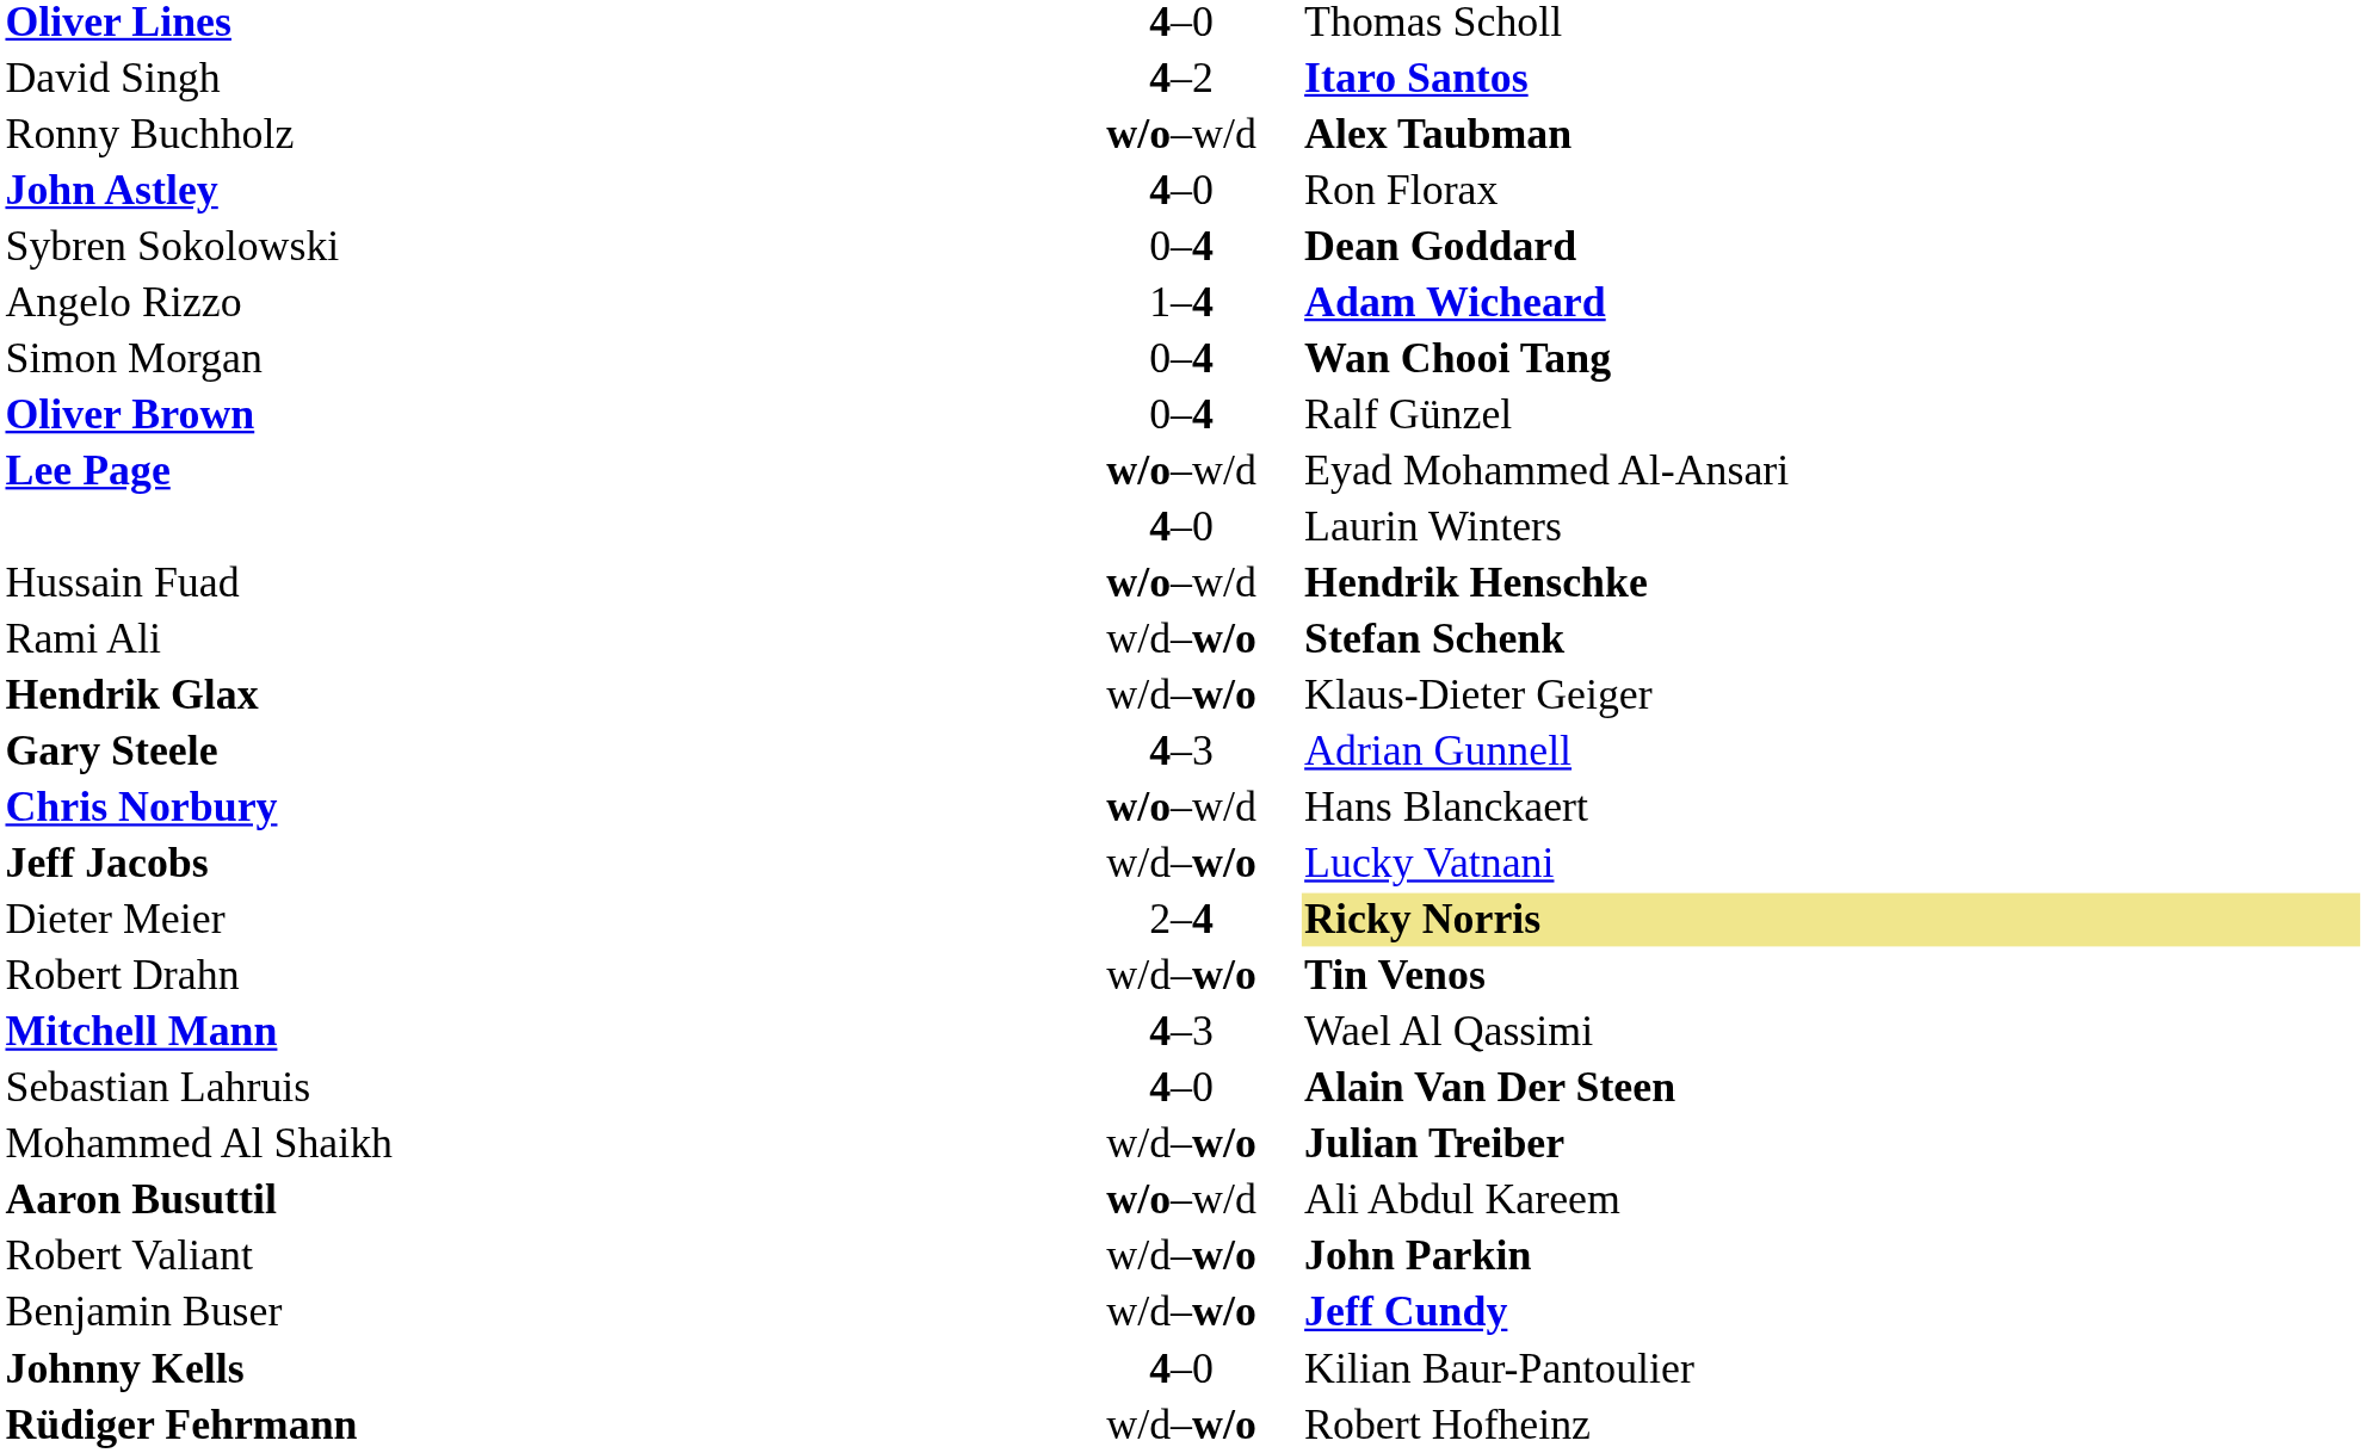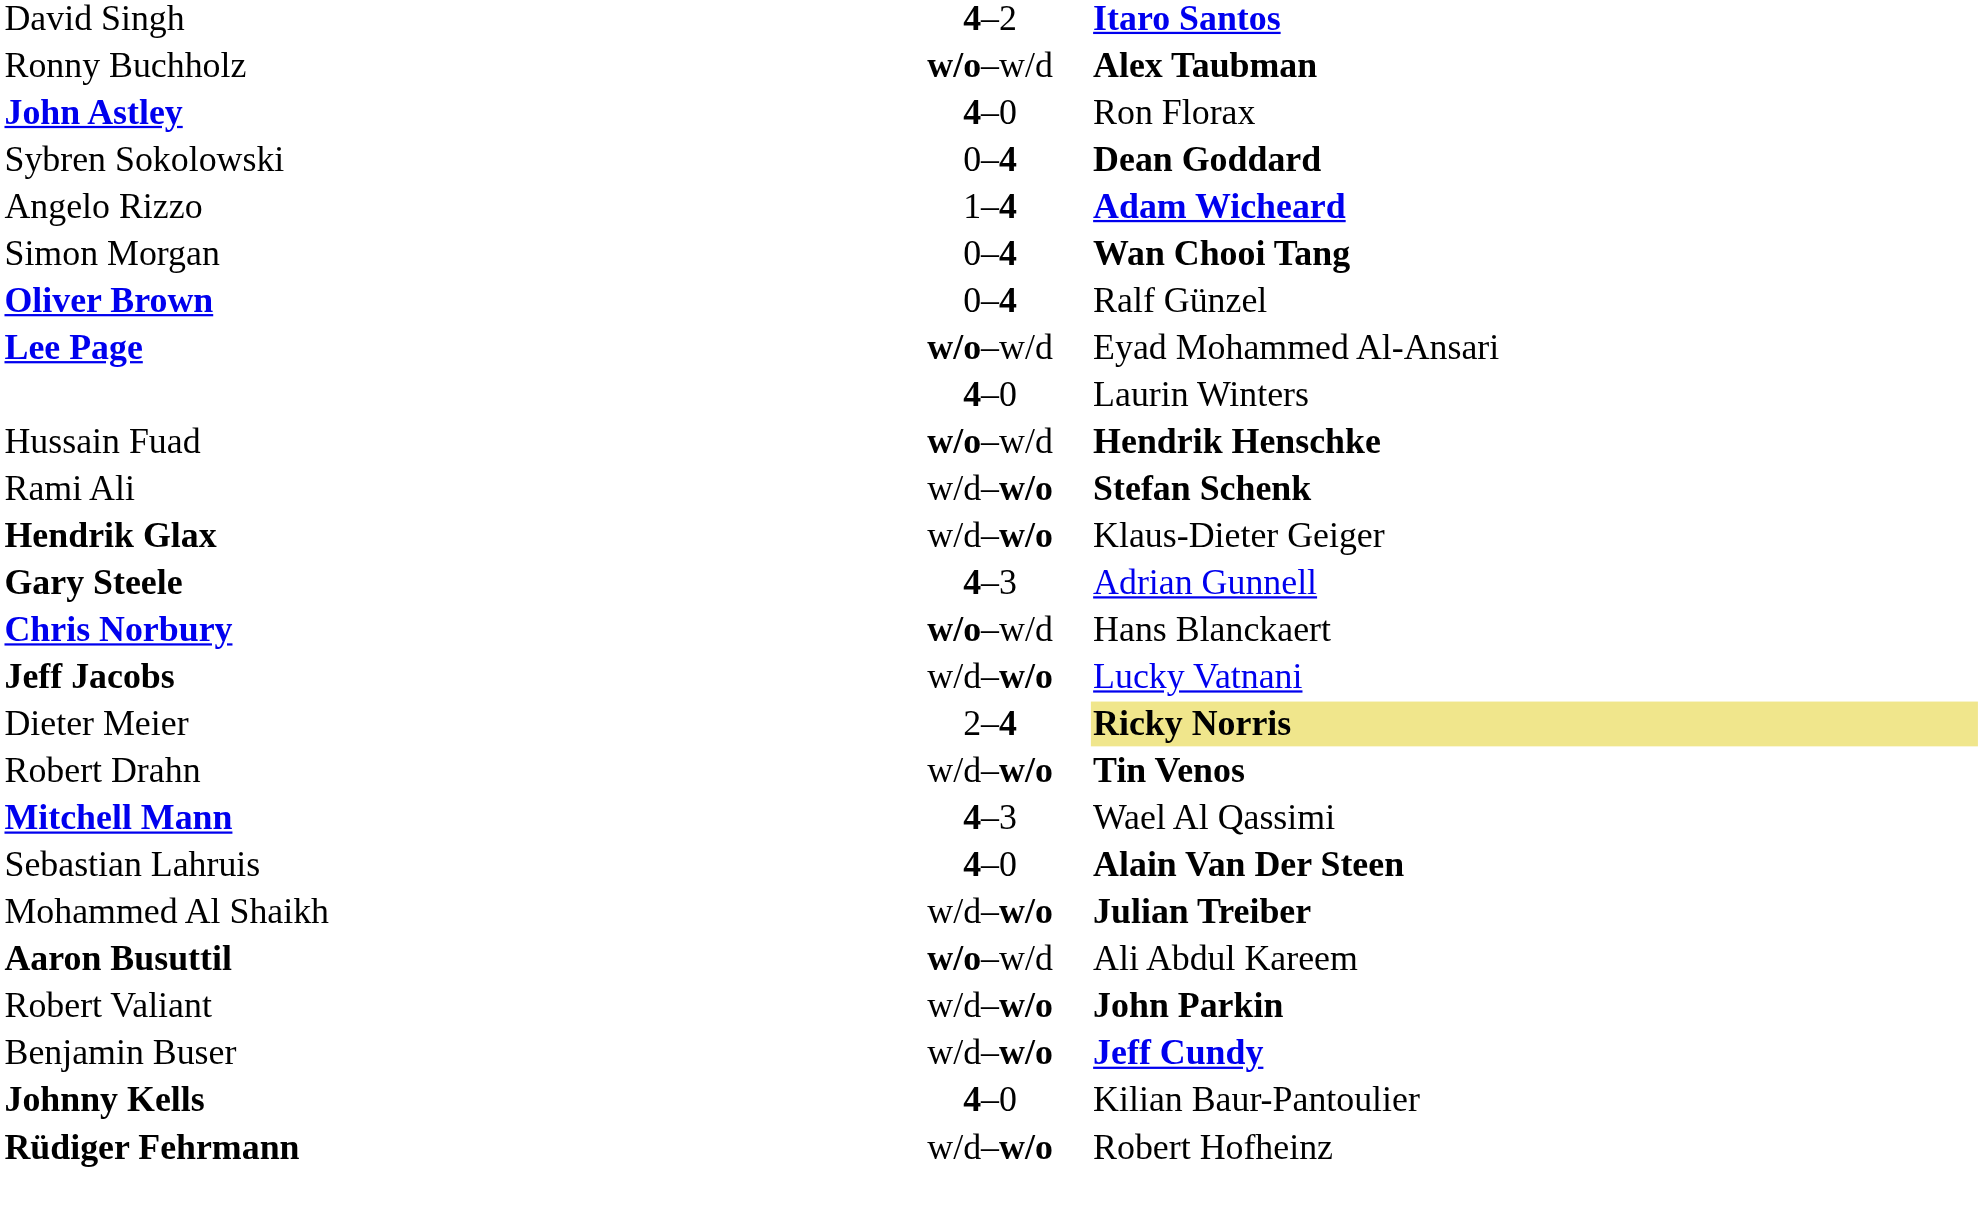 <table width="100%" cellspacing="1">
 <tr>
 <th width=45%></th>
 <th width=10%></th>
 <th width=45%></th>
-</tr>
-<tr>
-<td> <strong><a href='#'>Oliver Lines</a></strong></td>
-<td align="center"><strong>4</strong>–0</td>
-<td> Thomas Scholl</td>
 </tr>
 <tr>
 <td> David Singh</td>
 <td align="center"><strong>4</strong>–2</td>
 <td> <strong><a href='#'>Itaro Santos</a></strong></td>
 </tr>
 <tr>
 <td> Ronny Buchholz</td>
 <td align="center"><strong>w/o</strong>–w/d</td>
 <td> <strong>Alex Taubman</strong></td>
 </tr>
 <tr>
 <td> <strong><a href='#'>John Astley</a></strong></td>
 <td align="center"><strong>4</strong>–0</td>
 <td> Ron Florax</td>
 </tr>
 <tr>
 <td> Sybren Sokolowski</td>
 <td align="center">0–<strong>4</strong></td>
 <td> <strong>Dean Goddard</strong></td>
 </tr>
 <tr>
 <td> Angelo Rizzo</td>
 <td align="center">1–<strong>4</strong></td>
 <td> <strong><a href='#'>Adam Wicheard</a></strong></td>
 </tr>
 <tr>
 <td> Simon Morgan</td>
 <td align="center">0–<strong>4</strong></td>
 <td> <strong>Wan Chooi Tang</strong></td>
 </tr>
 <tr>
 <td> <strong><a href='#'>Oliver Brown</a></strong></td>
 <td align="center">0–<strong>4</strong></td>
 <td> Ralf Günzel</td>
 </tr>
 <tr>
 <td> <strong><a href='#'>Lee Page</a></strong></td>
 <td align="center"><strong>w/o</strong>–w/d</td>
 <td> Eyad Mohammed Al-Ansari</td>
 </tr>
 <tr>
 <td></td>
 <td align="center"><strong>4</strong>–0</td>
 <td> Laurin Winters</td>
 </tr>
 <tr>
 <td> Hussain Fuad</td>
 <td align="center"><strong>w/o</strong>–w/d</td>
 <td> <strong>Hendrik Henschke</strong></td>
 </tr>
 <tr>
 <td> Rami Ali</td>
 <td align="center">w/d–<strong>w/o</strong></td>
 <td> <strong>Stefan Schenk</strong></td>
 </tr>
 <tr>
 <td> <strong>Hendrik Glax</strong></td>
 <td align="center">w/d–<strong>w/o</strong></td>
 <td> Klaus-Dieter Geiger</td>
 </tr>
 <tr>
 <td> <strong>Gary Steele</strong></td>
 <td align="center"><strong>4</strong>–3</td>
 <td> <a href='#'>Adrian Gunnell</a></td>
 </tr>
 <tr>
 <td> <strong><a href='#'>Chris Norbury</a></strong></td>
 <td align="center"><strong>w/o</strong>–w/d</td>
 <td> Hans Blanckaert</td>
 </tr>
 <tr>
 <td> <strong>Jeff Jacobs</strong></td>
 <td align="center">w/d–<strong>w/o</strong></td>
 <td> <a href='#'>Lucky Vatnani</a></td>
 </tr>
 <tr>
 <td> Dieter Meier</td>
 <td align="center">2–<strong>4</strong></td>
 <td style="background: khaki;"> <strong>Ricky Norris</strong></td>
 </tr>
 <tr>
 <td> Robert Drahn</td>
 <td align="center">w/d–<strong>w/o</strong></td>
 <td> <strong>Tin Venos</strong></td>
 </tr>
 <tr>
 <td> <strong><a href='#'>Mitchell Mann</a></strong></td>
 <td align="center"><strong>4</strong>–3</td>
 <td> Wael Al Qassimi</td>
 </tr>
 <tr>
 <td> Sebastian Lahruis</td>
 <td align="center"><strong>4</strong>–0</td>
 <td> <strong>Alain Van Der Steen</strong></td>
 </tr>
 <tr>
 <td> Mohammed Al Shaikh</td>
 <td align="center">w/d–<strong>w/o</strong></td>
 <td> <strong>Julian Treiber</strong></td>
 </tr>
 <tr>
 <td> <strong>Aaron Busuttil</strong></td>
 <td align="center"><strong>w/o</strong>–w/d</td>
 <td> Ali Abdul Kareem</td>
 </tr>
 <tr>
 <td> Robert Valiant</td>
 <td align="center">w/d–<strong>w/o</strong></td>
 <td> <strong>John Parkin</strong></td>
 </tr>
 <tr>
 <td> Benjamin Buser</td>
 <td align="center">w/d–<strong>w/o</strong></td>
 <td> <strong><a href='#'>Jeff Cundy</a></strong></td>
 </tr>
 <tr>
 <td> <strong>Johnny Kells</strong></td>
 <td align="center"><strong>4</strong>–0</td>
 <td> Kilian Baur-Pantoulier</td>
 </tr>
 <tr>
 <td> <strong>Rüdiger Fehrmann</strong></td>
 <td align="center">w/d–<strong>w/o</strong></td>
 <td> Robert Hofheinz</td>
 </tr>
 </table>
